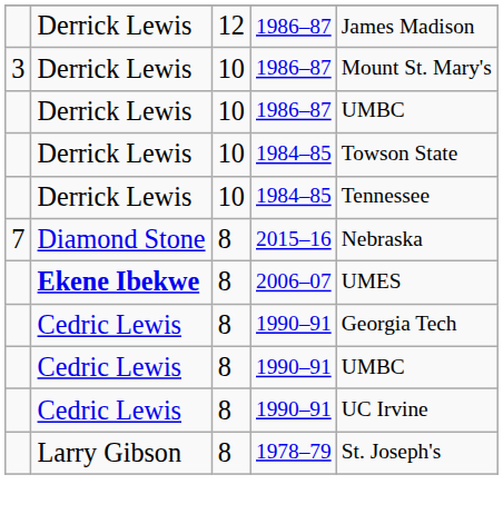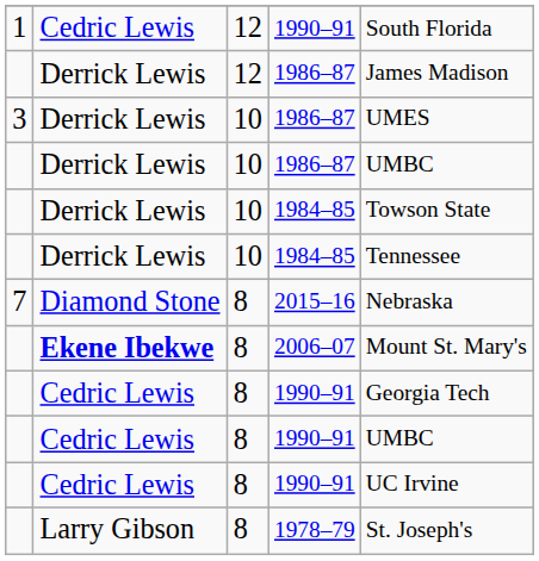 <table class="wikitable">
 <tr>
+</tr>
+<tr>
+<td>1</td>
+<td><a href='#'>Cedric Lewis</a></td>
+<td>12</td>
+<td style="font-size:80%;"><a href='#'>1990–91</a></td>
+<td style="font-size:80%;">South Florida</td>
 </tr>
 <tr>
 <td></td>
 <td>Derrick Lewis</td>
 <td>12</td>
 <td style="font-size:80%;"><a href='#'>1986–87</a></td>
 <td style="font-size:80%;">James Madison</td>
 </tr>
 <tr>
 <td>3</td>
 <td>Derrick Lewis</td>
 <td>10</td>
 <td style="font-size:80%;"><a href='#'>1986–87</a></td>
-<td style="font-size:80%;">Mount St. Mary's</td>
+<td style="font-size:80%;">UMES</td>
 </tr>
 <tr>
 <td></td>
 <td>Derrick Lewis</td>
 <td>10</td>
 <td style="font-size:80%;"><a href='#'>1986–87</a></td>
 <td style="font-size:80%;">UMBC</td>
 </tr>
 <tr>
 <td></td>
 <td>Derrick Lewis</td>
 <td>10</td>
 <td style="font-size:80%;"><a href='#'>1984–85</a></td>
 <td style="font-size:80%;">Towson State</td>
 </tr>
 <tr>
 <td></td>
 <td>Derrick Lewis</td>
 <td>10</td>
 <td style="font-size:80%;"><a href='#'>1984–85</a></td>
 <td style="font-size:80%;">Tennessee</td>
 </tr>
 <tr>
 <td>7</td>
 <td><a href='#'>Diamond Stone</a></td>
 <td>8</td>
 <td style="font-size:80%;"><a href='#'>2015–16</a></td>
 <td style="font-size:80%;">Nebraska</td>
 </tr>
 <tr>
 <td></td>
 <td><strong><a href='#'>Ekene Ibekwe</a></strong></td>
 <td>8</td>
 <td style="font-size:80%;"><a href='#'>2006–07</a></td>
-<td style="font-size:80%;">UMES</td>
+<td style="font-size:80%;">Mount St. Mary's</td>
 </tr>
 <tr>
 <td></td>
 <td><a href='#'>Cedric Lewis</a></td>
 <td>8</td>
 <td style="font-size:80%;"><a href='#'>1990–91</a></td>
 <td style="font-size:80%;">Georgia Tech</td>
 </tr>
 <tr>
 <td></td>
 <td><a href='#'>Cedric Lewis</a></td>
 <td>8</td>
 <td style="font-size:80%;"><a href='#'>1990–91</a></td>
 <td style="font-size:80%;">UMBC</td>
 </tr>
 <tr>
 <td></td>
 <td><a href='#'>Cedric Lewis</a></td>
 <td>8</td>
 <td style="font-size:80%;"><a href='#'>1990–91</a></td>
 <td style="font-size:80%;">UC Irvine</td>
 </tr>
 <tr>
 <td></td>
 <td>Larry Gibson</td>
 <td>8</td>
 <td style="font-size:80%;"><a href='#'>1978–79</a></td>
 <td style="font-size:80%;">St. Joseph's</td>
 </tr>
 </table>
